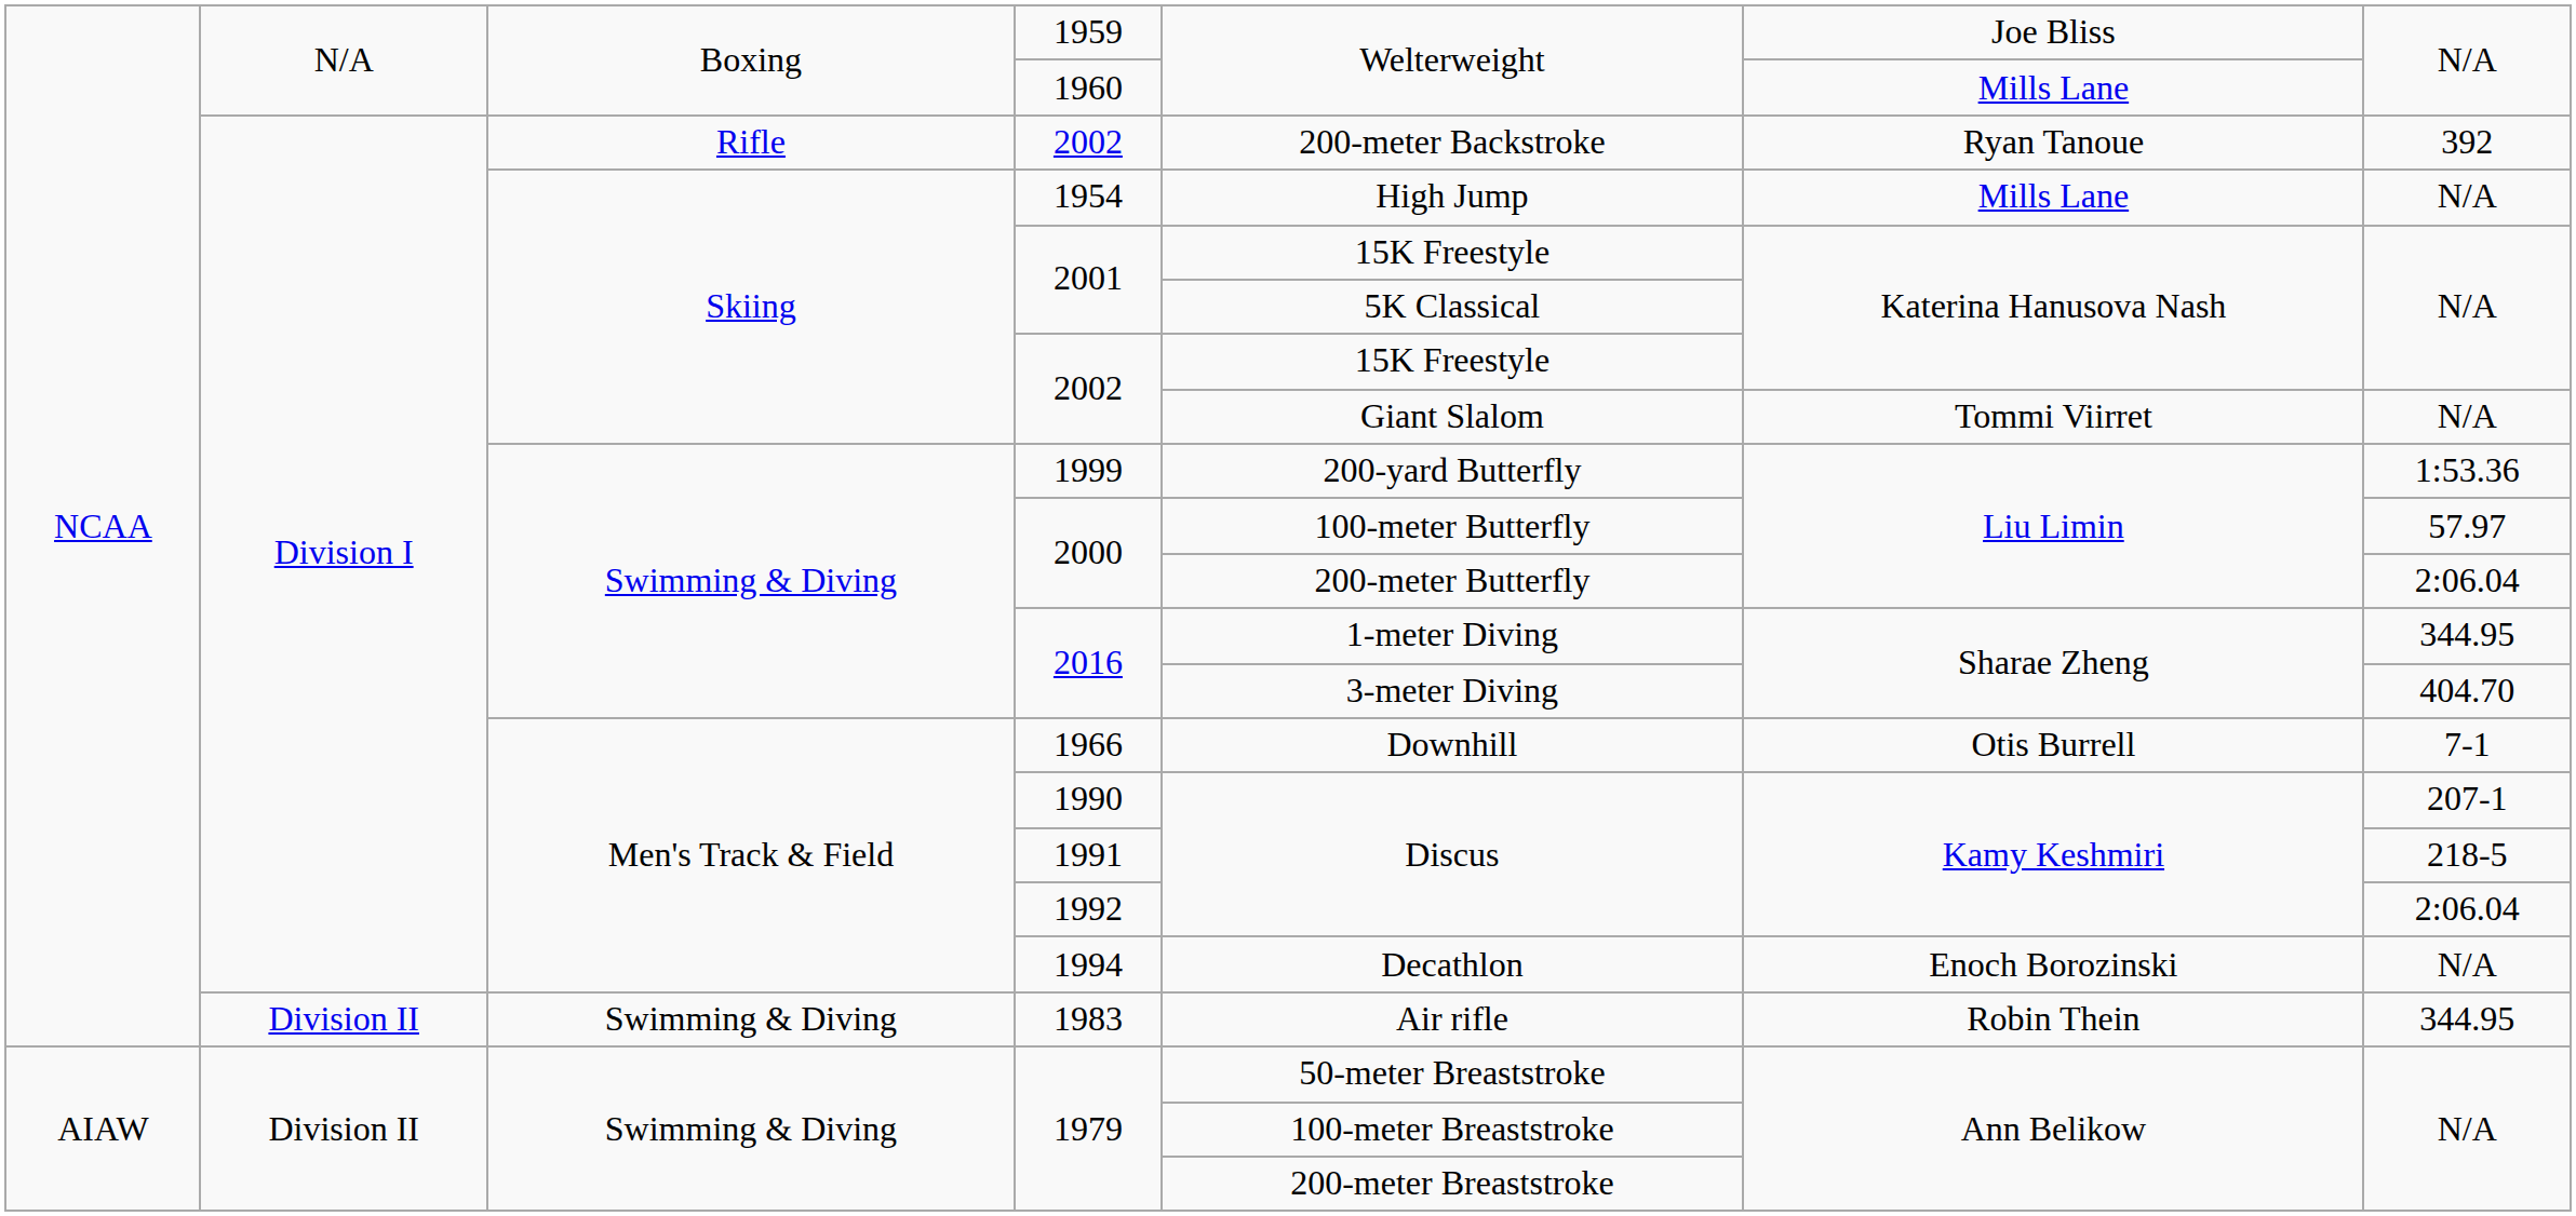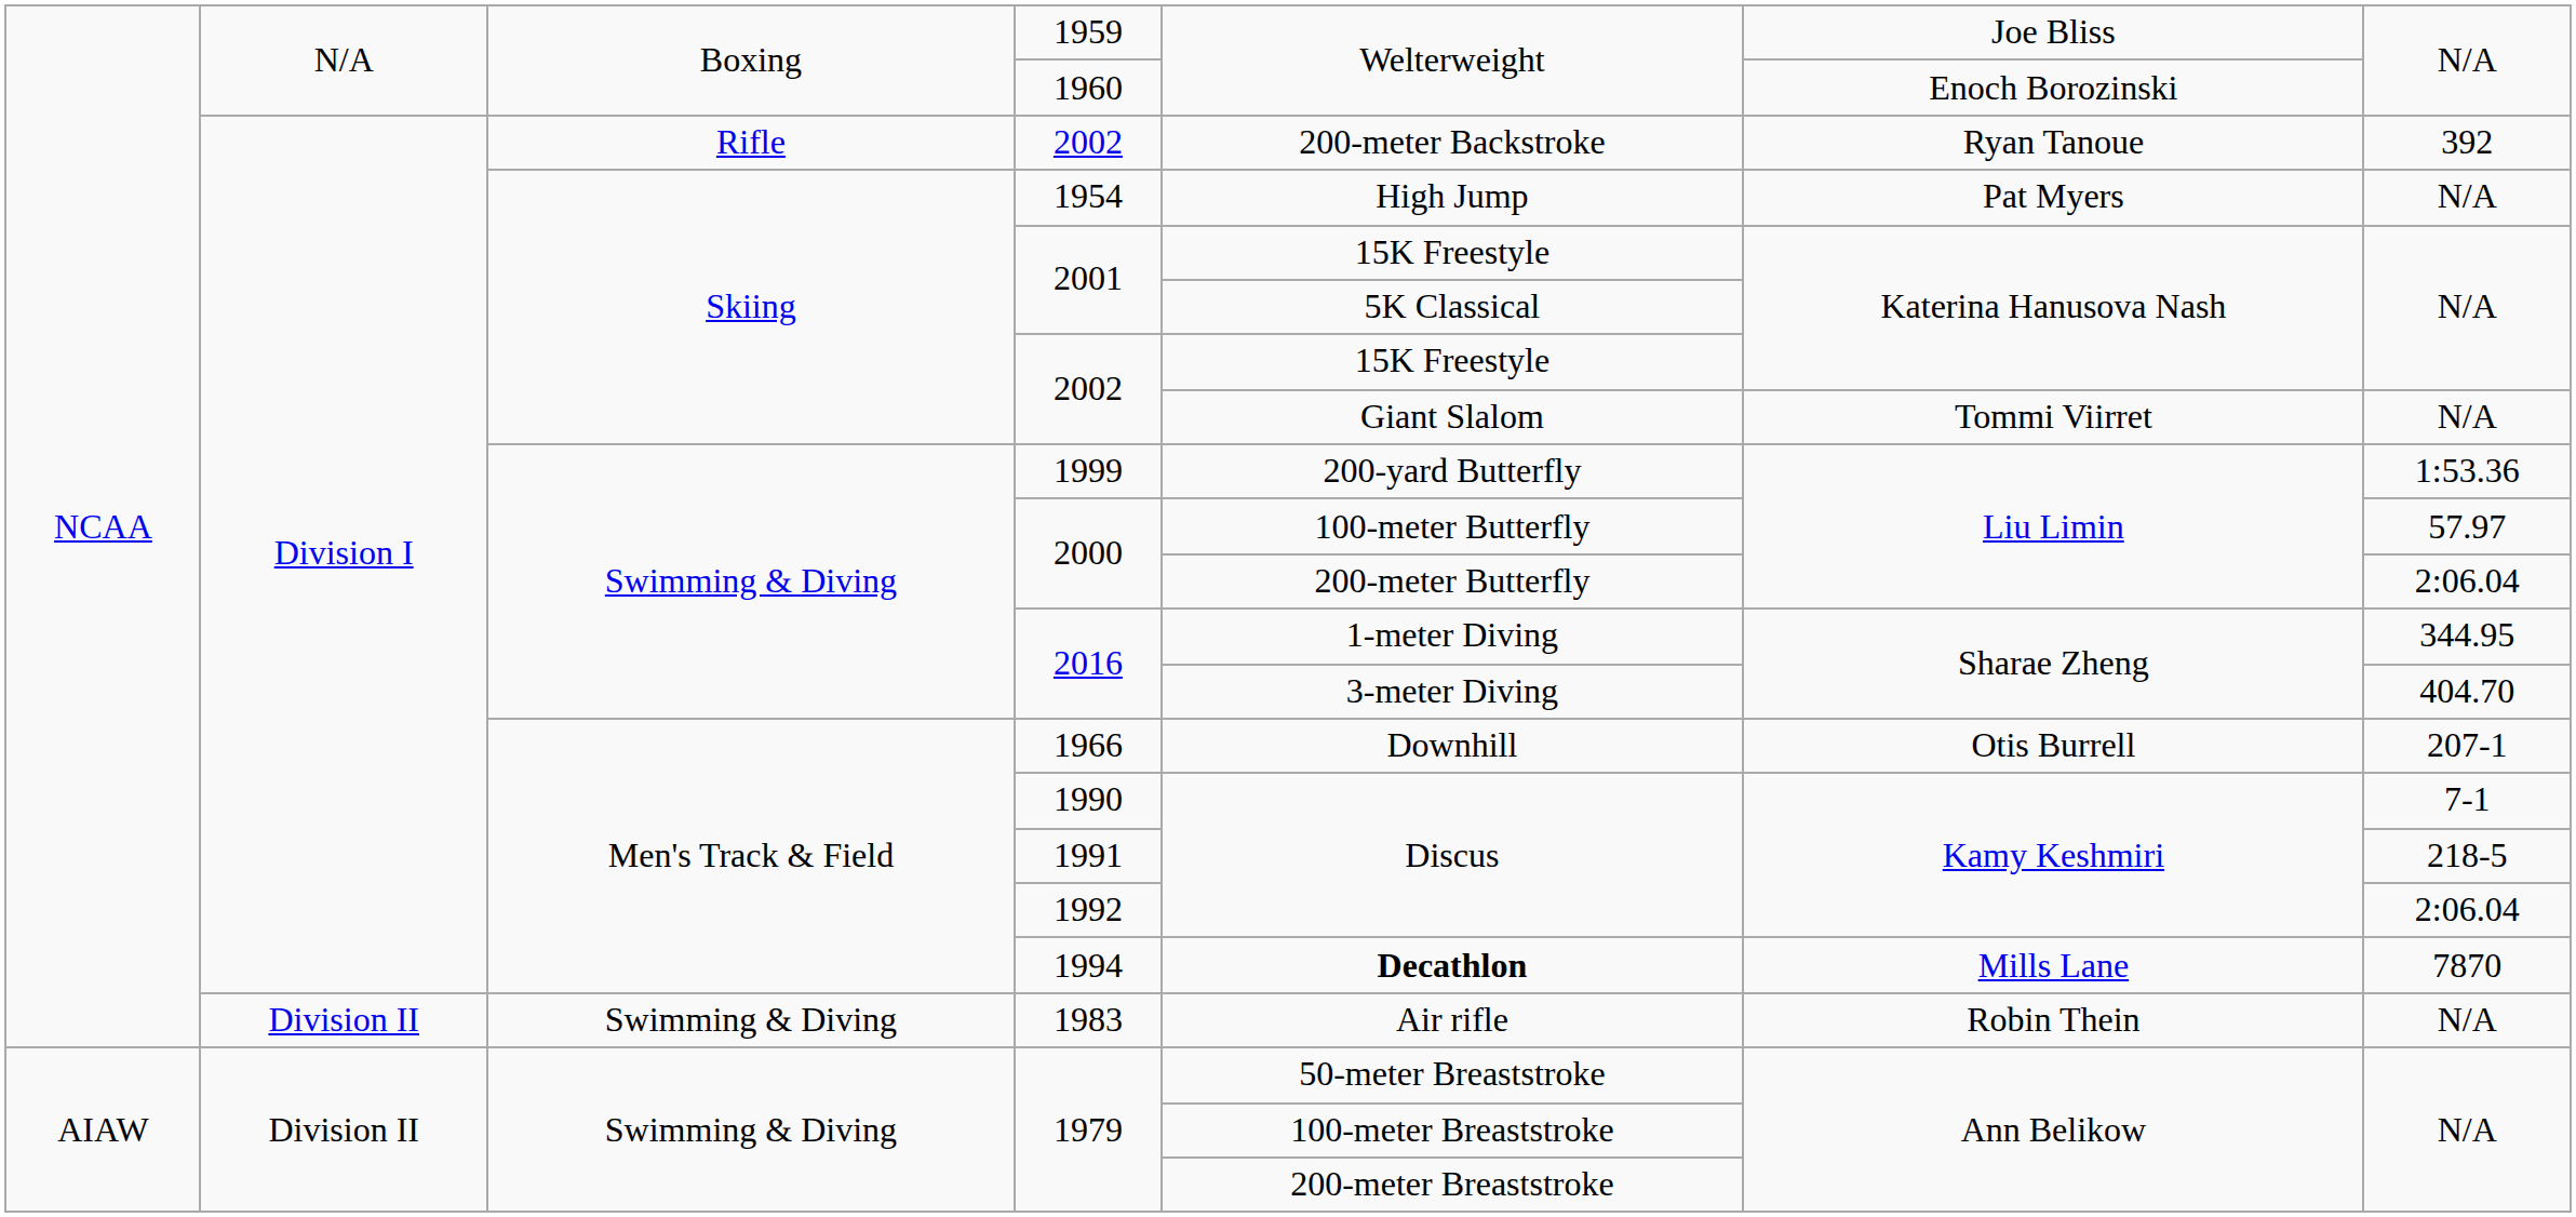 <table class="wikitable" width="75%">
 <tr style="text-align:center">
 <td rowspan="19"><a href='#'>NCAA</a></td>
 <td rowspan="2">N/A</td>
 <td rowspan="2">Boxing</td>
 <td>1959</td>
 <td rowspan="2">Welterweight</td>
 <td>Joe Bliss</td>
 <td rowspan="2">N/A</td>
 </tr>
 <tr style="text-align:center">
 <td>1960</td>
-<td><a href='#'>Mills Lane</a></td>
+<td>Enoch Borozinski</td>
 </tr>
 <tr style="text-align:center">
 <td rowspan="16"><a href='#'>Division I</a></td>
 <td><a href='#'>Rifle</a></td>
 <td><a href='#'>2002</a></td>
 <td>200-meter Backstroke</td>
 <td>Ryan Tanoue</td>
 <td>392</td>
 </tr>
 <tr style="text-align:center">
 <td rowspan="5"><a href='#'>Skiing</a></td>
 <td>1954</td>
 <td>High Jump</td>
-<td><a href='#'>Mills Lane</a></td>
+<td>Pat Myers</td>
 <td>N/A</td>
 </tr>
 <tr style="text-align:center">
 <td rowspan="2">2001</td>
 <td>15K Freestyle</td>
 <td rowspan="3">Katerina Hanusova Nash</td>
 <td rowspan="3">N/A</td>
 </tr>
 <tr style="text-align:center">
 <td>5K Classical</td>
 </tr>
 <tr style="text-align:center">
 <td rowspan="2">2002</td>
 <td>15K Freestyle</td>
 </tr>
 <tr style="text-align:center">
 <td>Giant Slalom</td>
 <td>Tommi Viirret</td>
 <td>N/A</td>
 </tr>
 <tr style="text-align:center">
 <td rowspan="5"><a href='#'>Swimming & Diving</a></td>
 <td>1999</td>
 <td>200-yard Butterfly</td>
 <td rowspan="3"><a href='#'>Liu Limin</a></td>
 <td>1:53.36</td>
 </tr>
 <tr style="text-align:center">
 <td rowspan="2">2000</td>
 <td>100-meter Butterfly</td>
 <td>57.97</td>
 </tr>
 <tr style="text-align:center">
 <td>200-meter Butterfly</td>
 <td>2:06.04</td>
 </tr>
 <tr style="text-align:center">
 <td rowspan="2"><a href='#'>2016</a></td>
 <td>1-meter Diving</td>
 <td rowspan="2">Sharae Zheng</td>
 <td>344.95</td>
 </tr>
 <tr style="text-align:center">
 <td>3-meter Diving</td>
 <td>404.70</td>
 </tr>
 <tr style="text-align:center">
 <td rowspan="5">Men's Track & Field</td>
 <td>1966</td>
 <td>Downhill</td>
 <td>Otis Burrell</td>
-<td>7-1</td>
+<td>207-1</td>
 </tr>
 <tr style="text-align:center">
 <td>1990</td>
 <td rowspan="3">Discus</td>
 <td rowspan="3"><a href='#'>Kamy Keshmiri</a></td>
-<td>207-1</td>
+<td>7-1</td>
 </tr>
 <tr style="text-align:center">
 <td>1991</td>
 <td>218-5</td>
 </tr>
 <tr style="text-align:center">
 <td>1992</td>
 <td>2:06.04</td>
 </tr>
 <tr style="text-align:center">
 <td>1994</td>
-<td>Decathlon</td>
-<td>Enoch Borozinski</td>
-<td>N/A</td>
+<td><strong>Decathlon</strong></td>
+<td><a href='#'>Mills Lane</a></td>
+<td>7870</td>
 </tr>
 <tr style="text-align:center">
 <td><a href='#'>Division II</a></td>
 <td>Swimming & Diving</td>
 <td>1983</td>
 <td>Air rifle</td>
 <td>Robin Thein</td>
-<td>344.95</td>
+<td>N/A</td>
 </tr>
 <tr style="text-align:center">
 <td rowspan="3">AIAW</td>
 <td rowspan="3">Division II</td>
 <td rowspan="3">Swimming & Diving</td>
 <td rowspan="3">1979</td>
 <td>50-meter Breaststroke</td>
 <td rowspan="3">Ann Belikow</td>
 <td rowspan="3">N/A</td>
 </tr>
 <tr style="text-align:center">
 <td>100-meter Breaststroke</td>
 </tr>
 <tr style="text-align:center">
 <td>200-meter Breaststroke</td>
 </tr>
 </table>
